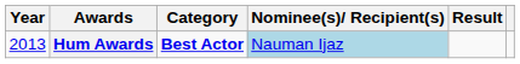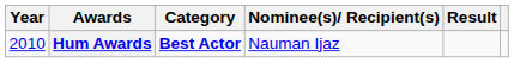 <table class="wikitable plainrowheaders">
 <tr>
 <th>Year</th>
 <th>Awards</th>
 <th>Category</th>
 <th>Nominee(s)/ Recipient(s)</th>
 <th>Result</th>
 <th></th>
 </tr>
 <tr>
-<td><a href='#'>2013</a></td>
+<td><a href='#'>2010</a></td>
 <th scope="row"><a href='#'>Hum Awards</a></th>
 <td><strong><a href='#'>Best Actor</a></strong></td>
-<td style="background: lightblue;"><a href='#'>Nauman Ijaz</a></td>
+<td><a href='#'>Nauman Ijaz</a></td>
 <td></td>
 <td></td>
 </tr>
 </table>
